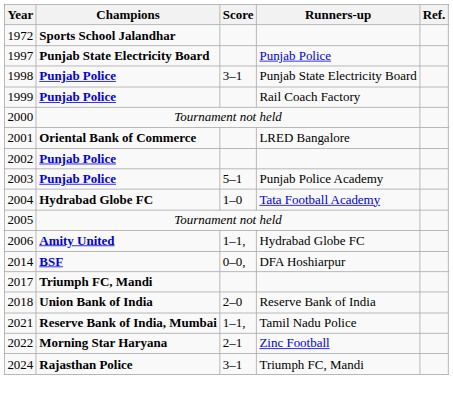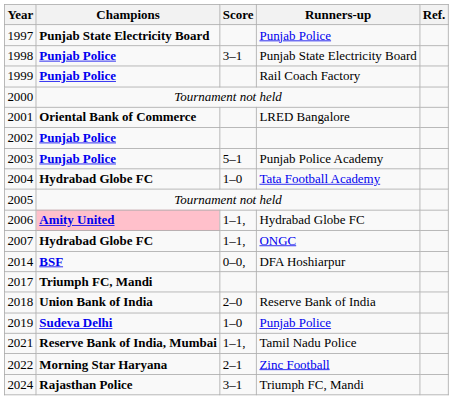 <table class="wikitable">
 <tr>
 <th>Year</th>
 <th>Champions</th>
 <th>Score</th>
 <th>Runners-up</th>
 <th>Ref.</th>
-</tr>
-<tr>
-<td>1972</td>
-<td><strong>Sports School Jalandhar</strong></td>
-<td></td>
-<td></td>
-<td></td>
 </tr>
 <tr>
 <td>1997</td>
 <td><strong>Punjab State Electricity Board</strong></td>
 <td></td>
 <td><a href='#'>Punjab Police</a></td>
 <td></td>
 </tr>
 <tr>
 <td>1998</td>
 <td><strong><a href='#'>Punjab Police</a></strong></td>
 <td>3–1</td>
 <td>Punjab State Electricity Board</td>
 <td></td>
 </tr>
 <tr>
 <td>1999</td>
 <td><strong><a href='#'>Punjab Police</a></strong></td>
 <td></td>
 <td>Rail Coach Factory</td>
 <td></td>
 </tr>
 <tr>
 <td>2000</td>
 <td style="text-align:center;" colspan="3"><em>Tournament not held</em></td>
 <td></td>
 </tr>
 <tr>
 <td>2001</td>
 <td><strong>Oriental Bank of Commerce</strong></td>
 <td></td>
 <td>LRED Bangalore</td>
 <td></td>
 </tr>
 <tr>
 <td>2002</td>
 <td><strong><a href='#'>Punjab Police</a></strong></td>
 <td></td>
 <td></td>
 <td></td>
 </tr>
 <tr>
 <td>2003</td>
 <td><strong><a href='#'>Punjab Police</a></strong></td>
 <td>5–1</td>
 <td>Punjab Police Academy</td>
 <td></td>
 </tr>
 <tr>
 <td>2004</td>
 <td><strong>Hydrabad Globe FC</strong></td>
 <td>1–0</td>
 <td><a href='#'>Tata Football Academy</a></td>
 <td></td>
 </tr>
 <tr>
 <td>2005</td>
 <td style="text-align:center;" colspan="3"><em>Tournament not held</em></td>
 <td></td>
 </tr>
 <tr>
 <td>2006</td>
-<td><strong><a href='#'>Amity United</a></strong></td>
+<td style="background: pink;"><strong><a href='#'>Amity United</a></strong></td>
 <td>1–1, </td>
 <td>Hydrabad Globe FC</td>
+<td></td>
+</tr>
+<tr>
+<td>2007</td>
+<td><strong>Hydrabad Globe FC</strong></td>
+<td>1–1, </td>
+<td><a href='#'>ONGC</a></td>
 <td></td>
 </tr>
 <tr>
 <td>2014</td>
 <td><strong><a href='#'>BSF</a></strong></td>
 <td>0–0, </td>
 <td>DFA Hoshiarpur</td>
 <td></td>
 </tr>
 <tr>
 <td>2017</td>
 <td><strong>Triumph FC, Mandi</strong></td>
 <td></td>
 <td></td>
 <td></td>
 </tr>
 <tr>
 <td>2018</td>
 <td><strong>Union Bank of India</strong></td>
 <td>2–0</td>
 <td>Reserve Bank of India</td>
 <td></td>
 </tr>
 <tr>
+<td>2019</td>
+<td><strong><a href='#'>Sudeva Delhi</a></strong></td>
+<td>1–0</td>
+<td><a href='#'>Punjab Police</a></td>
+<td></td>
+</tr>
+<tr>
 <td>2021</td>
 <td><strong>Reserve Bank of India, Mumbai</strong></td>
 <td>1–1, </td>
 <td>Tamil Nadu Police</td>
 <td></td>
 </tr>
 <tr>
 <td>2022</td>
 <td><strong>Morning Star Haryana</strong></td>
 <td>2–1</td>
 <td><a href='#'>Zinc Football</a></td>
 <td></td>
 </tr>
 <tr>
 <td>2024</td>
 <td><strong>Rajasthan Police</strong></td>
 <td>3–1</td>
 <td>Triumph FC, Mandi</td>
 <td></td>
 </tr>
 </table>
